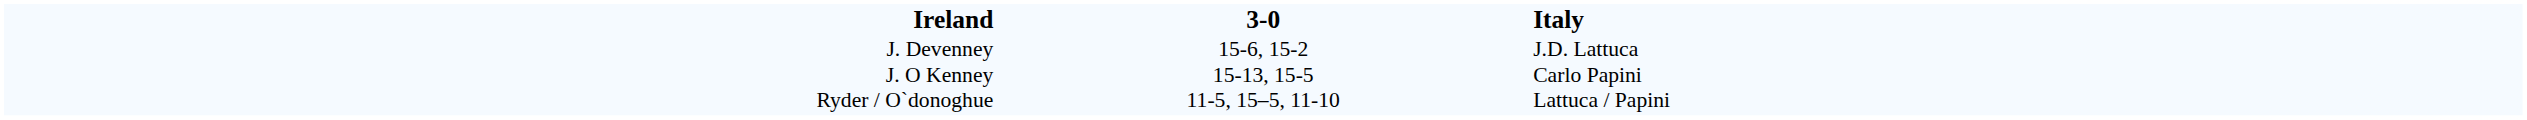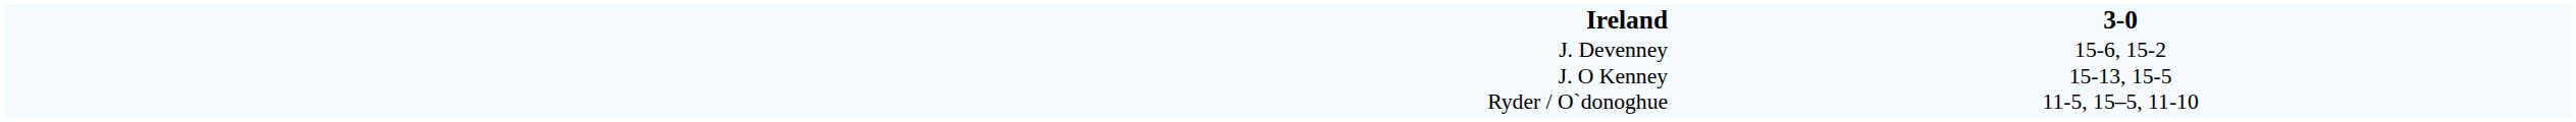 <table style="width: 100%; background:#F5FAFF;" cellspacing="0">
 <tr>
 <td width=24% align=right><strong>Ireland</strong></td>
 <td align=center width=13%><strong>3-0</strong></td>
-<td width=24%><strong>Italy</strong></td>
 </tr>
 <tr style=font-size:85%>
 <td align=right valign=top>J. Devenney<br>J. O Kenney<br>Ryder / O`donoghue</td>
 <td align=center>15-6, 15-2<br>15-13, 15-5<br>11-5, 15–5, 11-10</td>
-<td valign=top>J.D. Lattuca<br>Carlo Papini<br>Lattuca / Papini</td>
 </tr>
 </table>
